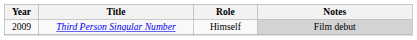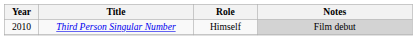 <table class="wikitable sortable" style="text-align:center;font-size:100%;">
 <tr>
 <th style="width:50px;">Year</th>
 <th style="width:250px;">Title</th>
 <th style="width:100px;">Role</th>
 <th class = "unsortable" style="width:250px;">Notes</th>
 </tr>
 <tr>
-<td>2009</td>
+<td>2010</td>
 <td><em><a href='#'>Third Person Singular Number</a></em></td>
 <td>Himself</td>
 <td style="background: lightgrey;">Film debut</td>
 </tr>
 <tr>
 </tr>
 </table>
